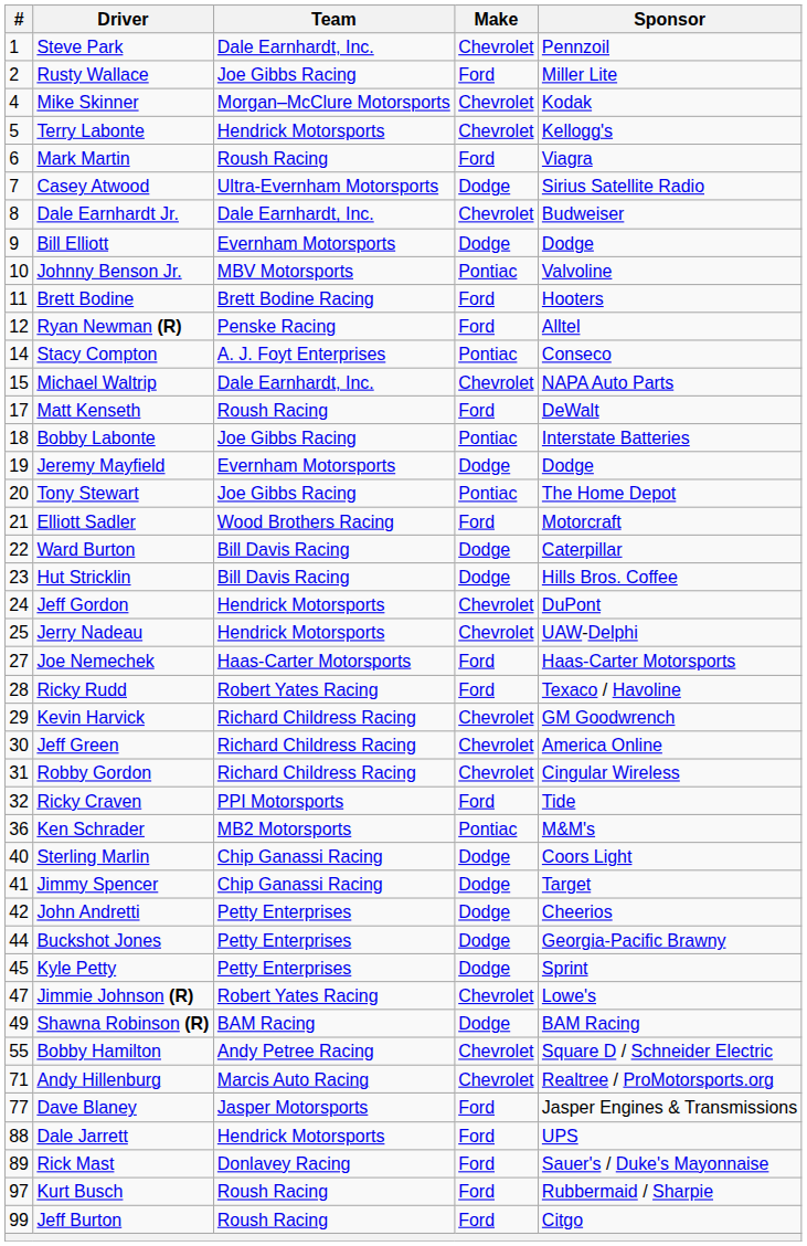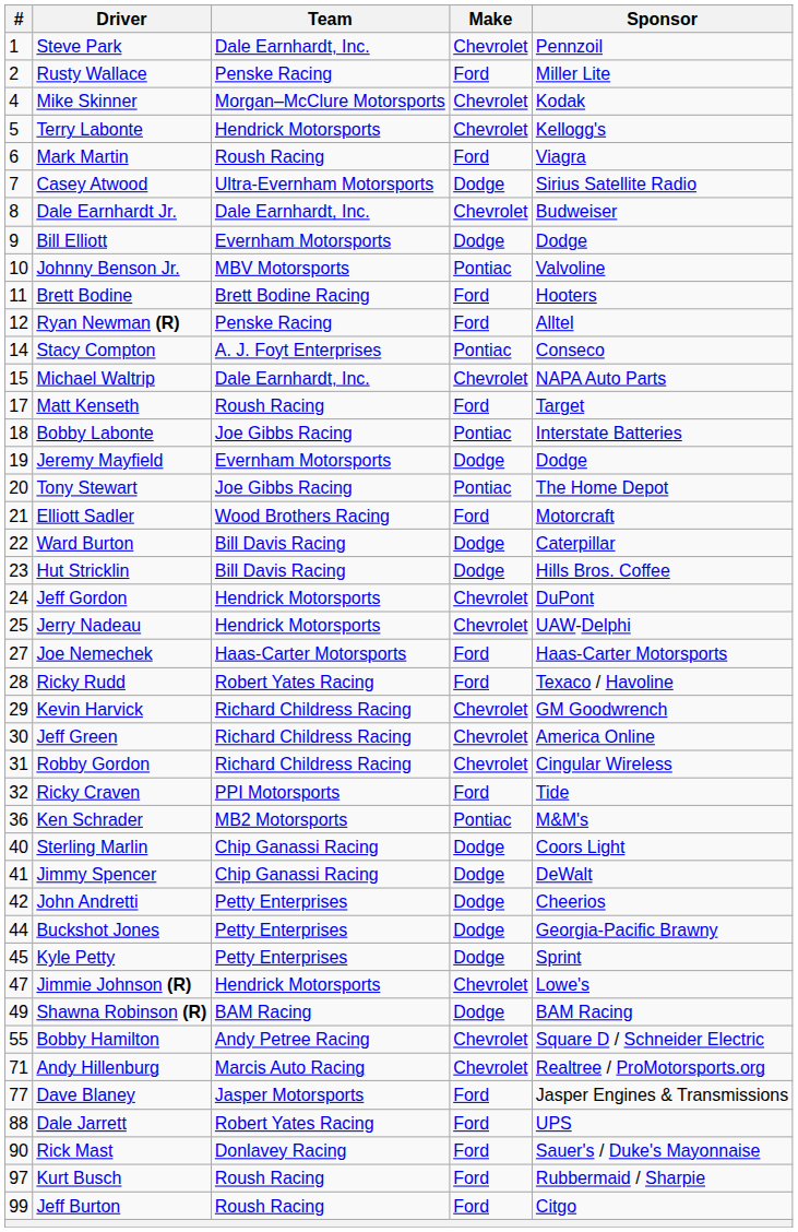 <table class="wikitable" style="font-size:95%">
 <tr>
 <th>#</th>
 <th>Driver</th>
 <th>Team</th>
 <th>Make</th>
 <th>Sponsor</th>
 </tr>
 <tr>
 <td>1</td>
 <td><a href='#'>Steve Park</a></td>
 <td><a href='#'>Dale Earnhardt, Inc.</a></td>
 <td><a href='#'>Chevrolet</a></td>
 <td><a href='#'>Pennzoil</a></td>
 </tr>
 <tr>
 <td>2</td>
 <td><a href='#'>Rusty Wallace</a></td>
-<td><a href='#'>Joe Gibbs Racing</a></td>
+<td><a href='#'>Penske Racing</a></td>
 <td><a href='#'>Ford</a></td>
 <td><a href='#'>Miller Lite</a></td>
 </tr>
 <tr>
 <td>4</td>
 <td><a href='#'>Mike Skinner</a></td>
 <td><a href='#'>Morgan–McClure Motorsports</a></td>
 <td><a href='#'>Chevrolet</a></td>
 <td><a href='#'>Kodak</a></td>
 </tr>
 <tr>
 <td>5</td>
 <td><a href='#'>Terry Labonte</a></td>
 <td><a href='#'>Hendrick Motorsports</a></td>
 <td><a href='#'>Chevrolet</a></td>
 <td><a href='#'>Kellogg's</a></td>
 </tr>
 <tr>
 <td>6</td>
 <td><a href='#'>Mark Martin</a></td>
 <td><a href='#'>Roush Racing</a></td>
 <td><a href='#'>Ford</a></td>
 <td><a href='#'>Viagra</a></td>
 </tr>
 <tr>
 <td>7</td>
 <td><a href='#'>Casey Atwood</a></td>
 <td><a href='#'>Ultra-Evernham Motorsports</a></td>
 <td><a href='#'>Dodge</a></td>
 <td><a href='#'>Sirius Satellite Radio</a></td>
 </tr>
 <tr>
 <td>8</td>
 <td><a href='#'>Dale Earnhardt Jr.</a></td>
 <td><a href='#'>Dale Earnhardt, Inc.</a></td>
 <td><a href='#'>Chevrolet</a></td>
 <td><a href='#'>Budweiser</a></td>
 </tr>
 <tr>
 <td>9</td>
 <td><a href='#'>Bill Elliott</a></td>
 <td><a href='#'>Evernham Motorsports</a></td>
 <td><a href='#'>Dodge</a></td>
 <td><a href='#'>Dodge</a></td>
 </tr>
 <tr>
 <td>10</td>
 <td><a href='#'>Johnny Benson Jr.</a></td>
 <td><a href='#'>MBV Motorsports</a></td>
 <td><a href='#'>Pontiac</a></td>
 <td><a href='#'>Valvoline</a></td>
 </tr>
 <tr>
 <td>11</td>
 <td><a href='#'>Brett Bodine</a></td>
 <td><a href='#'>Brett Bodine Racing</a></td>
 <td><a href='#'>Ford</a></td>
 <td><a href='#'>Hooters</a></td>
 </tr>
 <tr>
 <td>12</td>
 <td><a href='#'>Ryan Newman</a> <strong>(R)</strong></td>
 <td><a href='#'>Penske Racing</a></td>
 <td><a href='#'>Ford</a></td>
 <td><a href='#'>Alltel</a></td>
 </tr>
 <tr>
 <td>14</td>
 <td><a href='#'>Stacy Compton</a></td>
 <td><a href='#'>A. J. Foyt Enterprises</a></td>
 <td><a href='#'>Pontiac</a></td>
 <td><a href='#'>Conseco</a></td>
 </tr>
 <tr>
 <td>15</td>
 <td><a href='#'>Michael Waltrip</a></td>
 <td><a href='#'>Dale Earnhardt, Inc.</a></td>
 <td><a href='#'>Chevrolet</a></td>
 <td><a href='#'>NAPA Auto Parts</a></td>
 </tr>
 <tr>
 <td>17</td>
 <td><a href='#'>Matt Kenseth</a></td>
 <td><a href='#'>Roush Racing</a></td>
 <td><a href='#'>Ford</a></td>
-<td><a href='#'>DeWalt</a></td>
+<td><a href='#'>Target</a></td>
 </tr>
 <tr>
 <td>18</td>
 <td><a href='#'>Bobby Labonte</a></td>
 <td><a href='#'>Joe Gibbs Racing</a></td>
 <td><a href='#'>Pontiac</a></td>
 <td><a href='#'>Interstate Batteries</a></td>
 </tr>
 <tr>
 <td>19</td>
 <td><a href='#'>Jeremy Mayfield</a></td>
 <td><a href='#'>Evernham Motorsports</a></td>
 <td><a href='#'>Dodge</a></td>
 <td><a href='#'>Dodge</a></td>
 </tr>
 <tr>
 <td>20</td>
 <td><a href='#'>Tony Stewart</a></td>
 <td><a href='#'>Joe Gibbs Racing</a></td>
 <td><a href='#'>Pontiac</a></td>
 <td><a href='#'>The Home Depot</a></td>
 </tr>
 <tr>
 <td>21</td>
 <td><a href='#'>Elliott Sadler</a></td>
 <td><a href='#'>Wood Brothers Racing</a></td>
 <td><a href='#'>Ford</a></td>
 <td><a href='#'>Motorcraft</a></td>
 </tr>
 <tr>
 <td>22</td>
 <td><a href='#'>Ward Burton</a></td>
 <td><a href='#'>Bill Davis Racing</a></td>
 <td><a href='#'>Dodge</a></td>
 <td><a href='#'>Caterpillar</a></td>
 </tr>
 <tr>
 <td>23</td>
 <td><a href='#'>Hut Stricklin</a></td>
 <td><a href='#'>Bill Davis Racing</a></td>
 <td><a href='#'>Dodge</a></td>
 <td><a href='#'>Hills Bros. Coffee</a></td>
 </tr>
 <tr>
 <td>24</td>
 <td><a href='#'>Jeff Gordon</a></td>
 <td><a href='#'>Hendrick Motorsports</a></td>
 <td><a href='#'>Chevrolet</a></td>
 <td><a href='#'>DuPont</a></td>
 </tr>
 <tr>
 <td>25</td>
 <td><a href='#'>Jerry Nadeau</a></td>
 <td><a href='#'>Hendrick Motorsports</a></td>
 <td><a href='#'>Chevrolet</a></td>
 <td><a href='#'>UAW</a>-<a href='#'>Delphi</a></td>
 </tr>
 <tr>
 <td>27</td>
 <td><a href='#'>Joe Nemechek</a></td>
 <td><a href='#'>Haas-Carter Motorsports</a></td>
 <td><a href='#'>Ford</a></td>
 <td><a href='#'>Haas-Carter Motorsports</a></td>
 </tr>
 <tr>
 <td>28</td>
 <td><a href='#'>Ricky Rudd</a></td>
 <td><a href='#'>Robert Yates Racing</a></td>
 <td><a href='#'>Ford</a></td>
 <td><a href='#'>Texaco</a> / <a href='#'>Havoline</a></td>
 </tr>
 <tr>
 <td>29</td>
 <td><a href='#'>Kevin Harvick</a></td>
 <td><a href='#'>Richard Childress Racing</a></td>
 <td><a href='#'>Chevrolet</a></td>
 <td><a href='#'>GM Goodwrench</a></td>
 </tr>
 <tr>
 <td>30</td>
 <td><a href='#'>Jeff Green</a></td>
 <td><a href='#'>Richard Childress Racing</a></td>
 <td><a href='#'>Chevrolet</a></td>
 <td><a href='#'>America Online</a></td>
 </tr>
 <tr>
 <td>31</td>
 <td><a href='#'>Robby Gordon</a></td>
 <td><a href='#'>Richard Childress Racing</a></td>
 <td><a href='#'>Chevrolet</a></td>
 <td><a href='#'>Cingular Wireless</a></td>
 </tr>
 <tr>
 <td>32</td>
 <td><a href='#'>Ricky Craven</a></td>
 <td><a href='#'>PPI Motorsports</a></td>
 <td><a href='#'>Ford</a></td>
 <td><a href='#'>Tide</a></td>
 </tr>
 <tr>
 <td>36</td>
 <td><a href='#'>Ken Schrader</a></td>
 <td><a href='#'>MB2 Motorsports</a></td>
 <td><a href='#'>Pontiac</a></td>
 <td><a href='#'>M&M's</a></td>
 </tr>
 <tr>
 <td>40</td>
 <td><a href='#'>Sterling Marlin</a></td>
 <td><a href='#'>Chip Ganassi Racing</a></td>
 <td><a href='#'>Dodge</a></td>
 <td><a href='#'>Coors Light</a></td>
 </tr>
 <tr>
 <td>41</td>
 <td><a href='#'>Jimmy Spencer</a></td>
 <td><a href='#'>Chip Ganassi Racing</a></td>
 <td><a href='#'>Dodge</a></td>
-<td><a href='#'>Target</a></td>
+<td><a href='#'>DeWalt</a></td>
 </tr>
 <tr>
 <td>42</td>
 <td><a href='#'>John Andretti</a></td>
 <td><a href='#'>Petty Enterprises</a></td>
 <td><a href='#'>Dodge</a></td>
 <td><a href='#'>Cheerios</a></td>
 </tr>
 <tr>
 <td>44</td>
 <td><a href='#'>Buckshot Jones</a></td>
 <td><a href='#'>Petty Enterprises</a></td>
 <td><a href='#'>Dodge</a></td>
 <td><a href='#'>Georgia-Pacific Brawny</a></td>
 </tr>
 <tr>
 <td>45</td>
 <td><a href='#'>Kyle Petty</a></td>
 <td><a href='#'>Petty Enterprises</a></td>
 <td><a href='#'>Dodge</a></td>
 <td><a href='#'>Sprint</a></td>
 </tr>
 <tr>
 <td>47</td>
 <td><a href='#'>Jimmie Johnson</a> <strong>(R)</strong></td>
-<td><a href='#'>Robert Yates Racing</a></td>
+<td><a href='#'>Hendrick Motorsports</a></td>
 <td><a href='#'>Chevrolet</a></td>
 <td><a href='#'>Lowe's</a></td>
 </tr>
 <tr>
 <td>49</td>
 <td><a href='#'>Shawna Robinson</a> <strong>(R)</strong></td>
 <td><a href='#'>BAM Racing</a></td>
 <td><a href='#'>Dodge</a></td>
 <td><a href='#'>BAM Racing</a></td>
 </tr>
 <tr>
 <td>55</td>
 <td><a href='#'>Bobby Hamilton</a></td>
 <td><a href='#'>Andy Petree Racing</a></td>
 <td><a href='#'>Chevrolet</a></td>
 <td><a href='#'>Square D</a> / <a href='#'>Schneider Electric</a></td>
 </tr>
 <tr>
 <td>71</td>
 <td><a href='#'>Andy Hillenburg</a></td>
 <td><a href='#'>Marcis Auto Racing</a></td>
 <td><a href='#'>Chevrolet</a></td>
 <td><a href='#'>Realtree</a> / <a href='#'>ProMotorsports.org</a></td>
 </tr>
 <tr>
 <td>77</td>
 <td><a href='#'>Dave Blaney</a></td>
 <td><a href='#'>Jasper Motorsports</a></td>
 <td><a href='#'>Ford</a></td>
 <td>Jasper Engines & Transmissions</td>
 </tr>
 <tr>
 <td>88</td>
 <td><a href='#'>Dale Jarrett</a></td>
-<td><a href='#'>Hendrick Motorsports</a></td>
+<td><a href='#'>Robert Yates Racing</a></td>
 <td><a href='#'>Ford</a></td>
 <td><a href='#'>UPS</a></td>
 </tr>
 <tr>
-<td>89</td>
+<td>90</td>
 <td><a href='#'>Rick Mast</a></td>
 <td><a href='#'>Donlavey Racing</a></td>
 <td><a href='#'>Ford</a></td>
 <td><a href='#'>Sauer's</a> / <a href='#'>Duke's Mayonnaise</a></td>
 </tr>
 <tr>
 <td>97</td>
 <td><a href='#'>Kurt Busch</a></td>
 <td><a href='#'>Roush Racing</a></td>
 <td><a href='#'>Ford</a></td>
 <td><a href='#'>Rubbermaid</a> / <a href='#'>Sharpie</a></td>
 </tr>
 <tr>
 <td>99</td>
 <td><a href='#'>Jeff Burton</a></td>
 <td><a href='#'>Roush Racing</a></td>
 <td><a href='#'>Ford</a></td>
 <td><a href='#'>Citgo</a></td>
 </tr>
 <tr>
 <th colspan="5"></th>
 </tr>
 </table>
